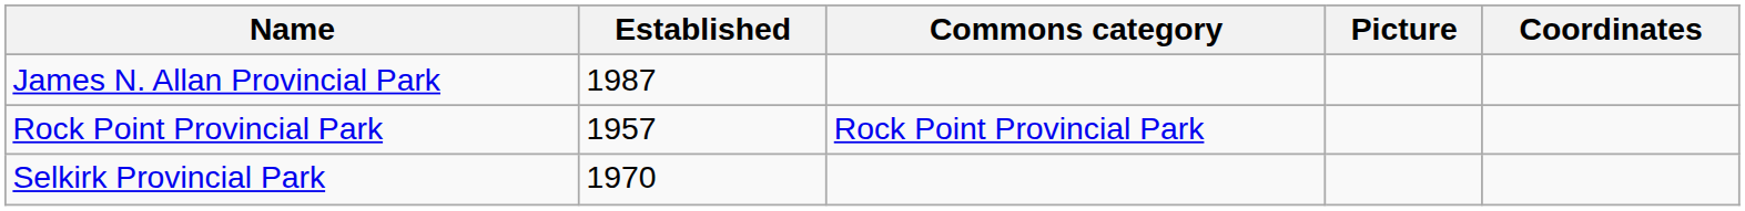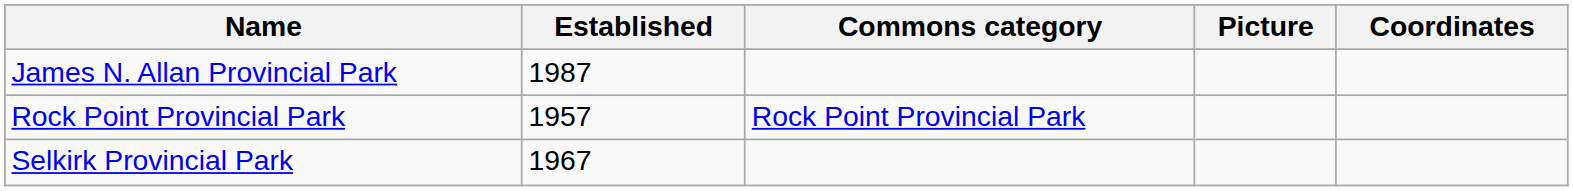 <table class='wikitable sortable' style='width:100%'>
 <tr>
 <th>Name</th>
 <th>Established</th>
 <th>Commons category</th>
 <th>Picture</th>
 <th>Coordinates</th>
 </tr>
 <tr>
 <td><a href='#'>James N. Allan Provincial Park</a></td>
 <td>1987</td>
 <td></td>
 <td></td>
 <td></td>
 </tr>
 <tr>
 <td><a href='#'>Rock Point Provincial Park</a></td>
 <td>1957</td>
 <td><a href='#'>Rock Point Provincial Park</a></td>
 <td></td>
 <td></td>
 </tr>
 <tr>
 <td><a href='#'>Selkirk Provincial Park</a></td>
-<td>1970</td>
+<td>1967</td>
 <td></td>
 <td></td>
 <td></td>
 </tr>
 </table>
